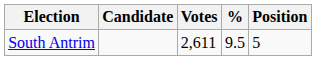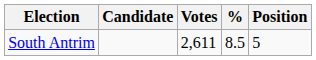 <table class="wikitable sortable">
 <tr>
 <th>Election</th>
 <th>Candidate</th>
 <th>Votes</th>
 <th>%</th>
 <th>Position</th>
 </tr>
 <tr>
 <td><a href='#'>South Antrim</a></td>
 <td></td>
 <td>2,611</td>
-<td>9.5</td>
+<td>8.5</td>
 <td>5</td>
 </tr>
 </table>
